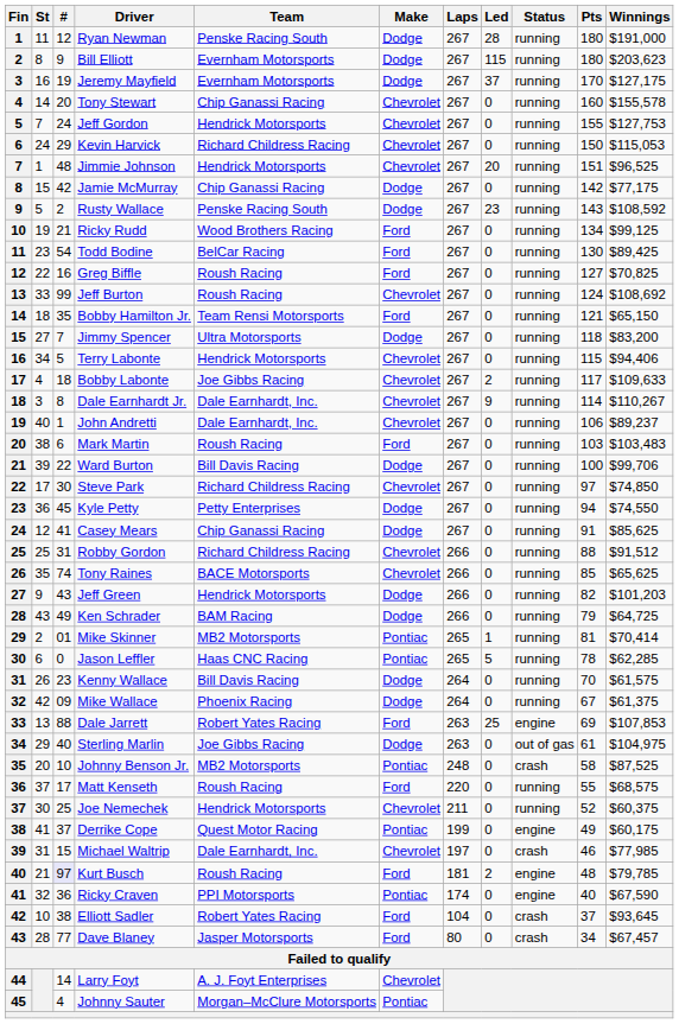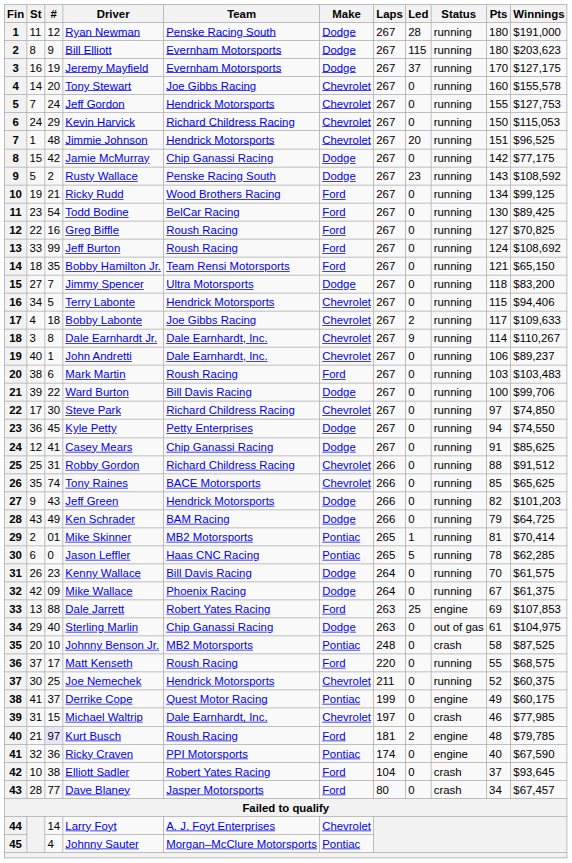 <table class="wikitable" style="font-size:95%">
 <tr>
 <th>Fin</th>
 <th>St</th>
 <th>#</th>
 <th>Driver</th>
 <th>Team</th>
 <th>Make</th>
 <th>Laps</th>
 <th>Led</th>
 <th>Status</th>
 <th>Pts</th>
 <th>Winnings</th>
 </tr>
 <tr>
 <th>1</th>
 <td>11</td>
 <td>12</td>
 <td><a href='#'>Ryan Newman</a></td>
 <td><a href='#'>Penske Racing South</a></td>
 <td><a href='#'>Dodge</a></td>
 <td>267</td>
 <td>28</td>
 <td>running</td>
 <td>180</td>
 <td>$191,000</td>
 </tr>
 <tr>
 <th>2</th>
 <td>8</td>
 <td>9</td>
 <td><a href='#'>Bill Elliott</a></td>
 <td><a href='#'>Evernham Motorsports</a></td>
 <td><a href='#'>Dodge</a></td>
 <td>267</td>
 <td>115</td>
 <td>running</td>
 <td>180</td>
 <td>$203,623</td>
 </tr>
 <tr>
 <th>3</th>
 <td>16</td>
 <td>19</td>
 <td><a href='#'>Jeremy Mayfield</a></td>
 <td><a href='#'>Evernham Motorsports</a></td>
 <td><a href='#'>Dodge</a></td>
 <td>267</td>
 <td>37</td>
 <td>running</td>
 <td>170</td>
 <td>$127,175</td>
 </tr>
 <tr>
 <th>4</th>
 <td>14</td>
 <td>20</td>
 <td><a href='#'>Tony Stewart</a></td>
-<td><a href='#'>Chip Ganassi Racing</a></td>
+<td><a href='#'>Joe Gibbs Racing</a></td>
 <td><a href='#'>Chevrolet</a></td>
 <td>267</td>
 <td>0</td>
 <td>running</td>
 <td>160</td>
 <td>$155,578</td>
 </tr>
 <tr>
 <th>5</th>
 <td>7</td>
 <td>24</td>
 <td><a href='#'>Jeff Gordon</a></td>
 <td><a href='#'>Hendrick Motorsports</a></td>
 <td><a href='#'>Chevrolet</a></td>
 <td>267</td>
 <td>0</td>
 <td>running</td>
 <td>155</td>
 <td>$127,753</td>
 </tr>
 <tr>
 <th>6</th>
 <td>24</td>
 <td>29</td>
 <td><a href='#'>Kevin Harvick</a></td>
 <td><a href='#'>Richard Childress Racing</a></td>
 <td><a href='#'>Chevrolet</a></td>
 <td>267</td>
 <td>0</td>
 <td>running</td>
 <td>150</td>
 <td>$115,053</td>
 </tr>
 <tr>
 <th>7</th>
 <td>1</td>
 <td>48</td>
 <td><a href='#'>Jimmie Johnson</a></td>
 <td><a href='#'>Hendrick Motorsports</a></td>
 <td><a href='#'>Chevrolet</a></td>
 <td>267</td>
 <td>20</td>
 <td>running</td>
 <td>151</td>
 <td>$96,525</td>
 </tr>
 <tr>
 <th>8</th>
 <td>15</td>
 <td>42</td>
 <td><a href='#'>Jamie McMurray</a></td>
 <td><a href='#'>Chip Ganassi Racing</a></td>
 <td><a href='#'>Dodge</a></td>
 <td>267</td>
 <td>0</td>
 <td>running</td>
 <td>142</td>
 <td>$77,175</td>
 </tr>
 <tr>
 <th>9</th>
 <td>5</td>
 <td>2</td>
 <td><a href='#'>Rusty Wallace</a></td>
 <td><a href='#'>Penske Racing South</a></td>
 <td><a href='#'>Dodge</a></td>
 <td>267</td>
 <td>23</td>
 <td>running</td>
 <td>143</td>
 <td>$108,592</td>
 </tr>
 <tr>
 <th>10</th>
 <td>19</td>
 <td>21</td>
 <td><a href='#'>Ricky Rudd</a></td>
 <td><a href='#'>Wood Brothers Racing</a></td>
 <td><a href='#'>Ford</a></td>
 <td>267</td>
 <td>0</td>
 <td>running</td>
 <td>134</td>
 <td>$99,125</td>
 </tr>
 <tr>
 <th>11</th>
 <td>23</td>
 <td>54</td>
 <td><a href='#'>Todd Bodine</a></td>
 <td><a href='#'>BelCar Racing</a></td>
 <td><a href='#'>Ford</a></td>
 <td>267</td>
 <td>0</td>
 <td>running</td>
 <td>130</td>
 <td>$89,425</td>
 </tr>
 <tr>
 <th>12</th>
 <td>22</td>
 <td>16</td>
 <td><a href='#'>Greg Biffle</a></td>
 <td><a href='#'>Roush Racing</a></td>
 <td><a href='#'>Ford</a></td>
 <td>267</td>
 <td>0</td>
 <td>running</td>
 <td>127</td>
 <td>$70,825</td>
 </tr>
 <tr>
 <th>13</th>
 <td>33</td>
 <td>99</td>
 <td><a href='#'>Jeff Burton</a></td>
 <td><a href='#'>Roush Racing</a></td>
-<td><a href='#'>Chevrolet</a></td>
+<td><a href='#'>Ford</a></td>
 <td>267</td>
 <td>0</td>
 <td>running</td>
 <td>124</td>
 <td>$108,692</td>
 </tr>
 <tr>
 <th>14</th>
 <td>18</td>
 <td>35</td>
 <td><a href='#'>Bobby Hamilton Jr.</a></td>
 <td><a href='#'>Team Rensi Motorsports</a></td>
 <td><a href='#'>Ford</a></td>
 <td>267</td>
 <td>0</td>
 <td>running</td>
 <td>121</td>
 <td>$65,150</td>
 </tr>
 <tr>
 <th>15</th>
 <td>27</td>
 <td>7</td>
 <td><a href='#'>Jimmy Spencer</a></td>
 <td><a href='#'>Ultra Motorsports</a></td>
 <td><a href='#'>Dodge</a></td>
 <td>267</td>
 <td>0</td>
 <td>running</td>
 <td>118</td>
 <td>$83,200</td>
 </tr>
 <tr>
 <th>16</th>
 <td>34</td>
 <td>5</td>
 <td><a href='#'>Terry Labonte</a></td>
 <td><a href='#'>Hendrick Motorsports</a></td>
 <td><a href='#'>Chevrolet</a></td>
 <td>267</td>
 <td>0</td>
 <td>running</td>
 <td>115</td>
 <td>$94,406</td>
 </tr>
 <tr>
 <th>17</th>
 <td>4</td>
 <td>18</td>
 <td><a href='#'>Bobby Labonte</a></td>
 <td><a href='#'>Joe Gibbs Racing</a></td>
 <td><a href='#'>Chevrolet</a></td>
 <td>267</td>
 <td>2</td>
 <td>running</td>
 <td>117</td>
 <td>$109,633</td>
 </tr>
 <tr>
 <th>18</th>
 <td>3</td>
 <td>8</td>
 <td><a href='#'>Dale Earnhardt Jr.</a></td>
 <td><a href='#'>Dale Earnhardt, Inc.</a></td>
 <td><a href='#'>Chevrolet</a></td>
 <td>267</td>
 <td>9</td>
 <td>running</td>
 <td>114</td>
 <td>$110,267</td>
 </tr>
 <tr>
 <th>19</th>
 <td>40</td>
 <td>1</td>
 <td><a href='#'>John Andretti</a></td>
 <td><a href='#'>Dale Earnhardt, Inc.</a></td>
 <td><a href='#'>Chevrolet</a></td>
 <td>267</td>
 <td>0</td>
 <td>running</td>
 <td>106</td>
 <td>$89,237</td>
 </tr>
 <tr>
 <th>20</th>
 <td>38</td>
 <td>6</td>
 <td><a href='#'>Mark Martin</a></td>
 <td><a href='#'>Roush Racing</a></td>
 <td><a href='#'>Ford</a></td>
 <td>267</td>
 <td>0</td>
 <td>running</td>
 <td>103</td>
 <td>$103,483</td>
 </tr>
 <tr>
 <th>21</th>
 <td>39</td>
 <td>22</td>
 <td><a href='#'>Ward Burton</a></td>
 <td><a href='#'>Bill Davis Racing</a></td>
 <td><a href='#'>Dodge</a></td>
 <td>267</td>
 <td>0</td>
 <td>running</td>
 <td>100</td>
 <td>$99,706</td>
 </tr>
 <tr>
 <th>22</th>
 <td>17</td>
 <td>30</td>
 <td><a href='#'>Steve Park</a></td>
 <td><a href='#'>Richard Childress Racing</a></td>
 <td><a href='#'>Chevrolet</a></td>
 <td>267</td>
 <td>0</td>
 <td>running</td>
 <td>97</td>
 <td>$74,850</td>
 </tr>
 <tr>
 <th>23</th>
 <td>36</td>
 <td>45</td>
 <td><a href='#'>Kyle Petty</a></td>
 <td><a href='#'>Petty Enterprises</a></td>
 <td><a href='#'>Dodge</a></td>
 <td>267</td>
 <td>0</td>
 <td>running</td>
 <td>94</td>
 <td>$74,550</td>
 </tr>
 <tr>
 <th>24</th>
 <td>12</td>
 <td>41</td>
 <td><a href='#'>Casey Mears</a></td>
 <td><a href='#'>Chip Ganassi Racing</a></td>
 <td><a href='#'>Dodge</a></td>
 <td>267</td>
 <td>0</td>
 <td>running</td>
 <td>91</td>
 <td>$85,625</td>
 </tr>
 <tr>
 <th>25</th>
 <td>25</td>
 <td>31</td>
 <td><a href='#'>Robby Gordon</a></td>
 <td><a href='#'>Richard Childress Racing</a></td>
 <td><a href='#'>Chevrolet</a></td>
 <td>266</td>
 <td>0</td>
 <td>running</td>
 <td>88</td>
 <td>$91,512</td>
 </tr>
 <tr>
 <th>26</th>
 <td>35</td>
 <td>74</td>
 <td><a href='#'>Tony Raines</a></td>
 <td><a href='#'>BACE Motorsports</a></td>
 <td><a href='#'>Chevrolet</a></td>
 <td>266</td>
 <td>0</td>
 <td>running</td>
 <td>85</td>
 <td>$65,625</td>
 </tr>
 <tr>
 <th>27</th>
 <td>9</td>
 <td>43</td>
 <td><a href='#'>Jeff Green</a></td>
 <td><a href='#'>Hendrick Motorsports</a></td>
 <td><a href='#'>Dodge</a></td>
 <td>266</td>
 <td>0</td>
 <td>running</td>
 <td>82</td>
 <td>$101,203</td>
 </tr>
 <tr>
 <th>28</th>
 <td>43</td>
 <td>49</td>
 <td><a href='#'>Ken Schrader</a></td>
 <td><a href='#'>BAM Racing</a></td>
 <td><a href='#'>Dodge</a></td>
 <td>266</td>
 <td>0</td>
 <td>running</td>
 <td>79</td>
 <td>$64,725</td>
 </tr>
 <tr>
 <th>29</th>
 <td>2</td>
 <td>01</td>
 <td><a href='#'>Mike Skinner</a></td>
 <td><a href='#'>MB2 Motorsports</a></td>
 <td><a href='#'>Pontiac</a></td>
 <td>265</td>
 <td>1</td>
 <td>running</td>
 <td>81</td>
 <td>$70,414</td>
 </tr>
 <tr>
 <th>30</th>
 <td>6</td>
 <td>0</td>
 <td><a href='#'>Jason Leffler</a></td>
 <td><a href='#'>Haas CNC Racing</a></td>
 <td><a href='#'>Pontiac</a></td>
 <td>265</td>
 <td>5</td>
 <td>running</td>
 <td>78</td>
 <td>$62,285</td>
 </tr>
 <tr>
 <th>31</th>
 <td>26</td>
 <td>23</td>
 <td><a href='#'>Kenny Wallace</a></td>
 <td><a href='#'>Bill Davis Racing</a></td>
 <td><a href='#'>Dodge</a></td>
 <td>264</td>
 <td>0</td>
 <td>running</td>
 <td>70</td>
 <td>$61,575</td>
 </tr>
 <tr>
 <th>32</th>
 <td>42</td>
 <td>09</td>
 <td><a href='#'>Mike Wallace</a></td>
 <td><a href='#'>Phoenix Racing</a></td>
 <td><a href='#'>Dodge</a></td>
 <td>264</td>
 <td>0</td>
 <td>running</td>
 <td>67</td>
 <td>$61,375</td>
 </tr>
 <tr>
 <th>33</th>
 <td>13</td>
 <td>88</td>
 <td><a href='#'>Dale Jarrett</a></td>
 <td><a href='#'>Robert Yates Racing</a></td>
 <td><a href='#'>Ford</a></td>
 <td>263</td>
 <td>25</td>
 <td>engine</td>
 <td>69</td>
 <td>$107,853</td>
 </tr>
 <tr>
 <th>34</th>
 <td>29</td>
 <td>40</td>
 <td><a href='#'>Sterling Marlin</a></td>
-<td><a href='#'>Joe Gibbs Racing</a></td>
+<td><a href='#'>Chip Ganassi Racing</a></td>
 <td><a href='#'>Dodge</a></td>
 <td>263</td>
 <td>0</td>
 <td>out of gas</td>
 <td>61</td>
 <td>$104,975</td>
 </tr>
 <tr>
 <th>35</th>
 <td>20</td>
 <td>10</td>
 <td><a href='#'>Johnny Benson Jr.</a></td>
 <td><a href='#'>MB2 Motorsports</a></td>
 <td><a href='#'>Pontiac</a></td>
 <td>248</td>
 <td>0</td>
 <td>crash</td>
 <td>58</td>
 <td>$87,525</td>
 </tr>
 <tr>
 <th>36</th>
 <td>37</td>
 <td>17</td>
 <td><a href='#'>Matt Kenseth</a></td>
 <td><a href='#'>Roush Racing</a></td>
 <td><a href='#'>Ford</a></td>
 <td>220</td>
 <td>0</td>
 <td>running</td>
 <td>55</td>
 <td>$68,575</td>
 </tr>
 <tr>
 <th>37</th>
 <td>30</td>
 <td>25</td>
 <td><a href='#'>Joe Nemechek</a></td>
 <td><a href='#'>Hendrick Motorsports</a></td>
 <td><a href='#'>Chevrolet</a></td>
 <td>211</td>
 <td>0</td>
 <td>running</td>
 <td>52</td>
 <td>$60,375</td>
 </tr>
 <tr>
 <th>38</th>
 <td>41</td>
 <td>37</td>
 <td><a href='#'>Derrike Cope</a></td>
 <td><a href='#'>Quest Motor Racing</a></td>
 <td><a href='#'>Pontiac</a></td>
 <td>199</td>
 <td>0</td>
 <td>engine</td>
 <td>49</td>
 <td>$60,175</td>
 </tr>
 <tr>
 <th>39</th>
 <td>31</td>
 <td>15</td>
 <td><a href='#'>Michael Waltrip</a></td>
 <td><a href='#'>Dale Earnhardt, Inc.</a></td>
 <td><a href='#'>Chevrolet</a></td>
 <td>197</td>
 <td>0</td>
 <td>crash</td>
 <td>46</td>
 <td>$77,985</td>
 </tr>
 <tr>
 <th>40</th>
 <td>21</td>
 <td style="background: lavender;">97</td>
 <td><a href='#'>Kurt Busch</a></td>
 <td><a href='#'>Roush Racing</a></td>
 <td><a href='#'>Ford</a></td>
 <td>181</td>
 <td>2</td>
 <td>engine</td>
 <td>48</td>
 <td>$79,785</td>
 </tr>
 <tr>
 <th>41</th>
 <td>32</td>
 <td>36</td>
 <td><a href='#'>Ricky Craven</a></td>
 <td><a href='#'>PPI Motorsports</a></td>
 <td><a href='#'>Pontiac</a></td>
 <td>174</td>
 <td>0</td>
 <td>engine</td>
 <td>40</td>
 <td>$67,590</td>
 </tr>
 <tr>
 <th>42</th>
 <td>10</td>
 <td>38</td>
 <td><a href='#'>Elliott Sadler</a></td>
 <td><a href='#'>Robert Yates Racing</a></td>
 <td><a href='#'>Ford</a></td>
 <td>104</td>
 <td>0</td>
 <td>crash</td>
 <td>37</td>
 <td>$93,645</td>
 </tr>
 <tr>
 <th>43</th>
 <td>28</td>
 <td>77</td>
 <td><a href='#'>Dave Blaney</a></td>
 <td><a href='#'>Jasper Motorsports</a></td>
 <td><a href='#'>Ford</a></td>
 <td>80</td>
 <td>0</td>
 <td>crash</td>
 <td>34</td>
 <td>$67,457</td>
 </tr>
 <tr>
 <th colspan="11">Failed to qualify</th>
 </tr>
 <tr>
 <th>44</th>
 <th rowspan="2"></th>
 <td>14</td>
 <td><a href='#'>Larry Foyt</a></td>
 <td><a href='#'>A. J. Foyt Enterprises</a></td>
 <td><a href='#'>Chevrolet</a></td>
 <th colspan="5" rowspan="2"></th>
 </tr>
 <tr>
 <th>45</th>
 <td>4</td>
 <td><a href='#'>Johnny Sauter</a></td>
 <td><a href='#'>Morgan–McClure Motorsports</a></td>
 <td><a href='#'>Pontiac</a></td>
 </tr>
 <tr>
 <th colspan="11"></th>
 </tr>
 </table>
